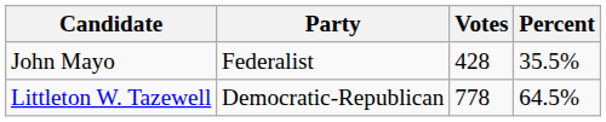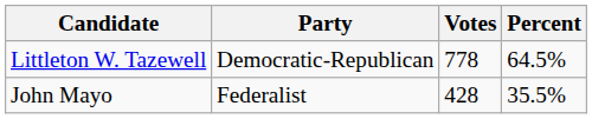 <table class=wikitable>
 <tr>
 <th>Candidate</th>
 <th>Party</th>
 <th>Votes</th>
 <th>Percent</th>
 </tr>
 <tr>
+<td><a href='#'>Littleton W. Tazewell</a></td>
+<td>Democratic-Republican</td>
+<td>778</td>
+<td>64.5%</td>
+</tr>
+<tr>
 <td>John Mayo</td>
 <td>Federalist</td>
 <td>428</td>
 <td>35.5%</td>
 </tr>
-<tr>
-<td><a href='#'>Littleton W. Tazewell</a></td>
-<td>Democratic-Republican</td>
-<td>778</td>
-<td>64.5%</td>
-</tr>
 </table>
